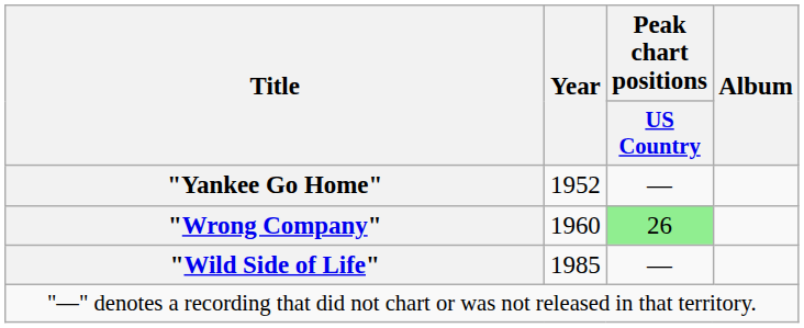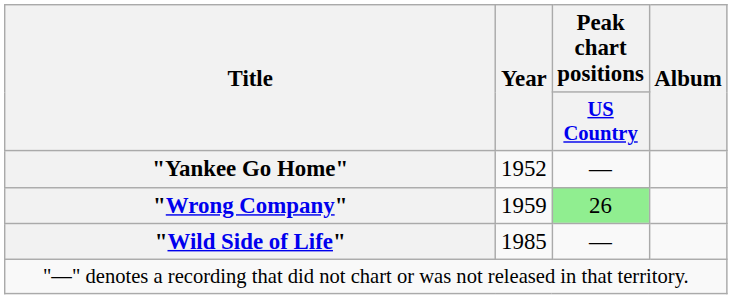 <table class="wikitable plainrowheaders" style="text-align:center;">
 <tr>
 <th scope="col" rowspan="2" style="width:21em;">Title</th>
 <th scope="col" rowspan="2">Year</th>
 <th scope="col" colspan="1">Peak<br>chart<br>positions</th>
 <th scope="col" rowspan="2">Album</th>
 </tr>
 <tr>
 <th scope="col" style="width:3em;font-size:90%;"><a href='#'>US<br>Country</a><br></th>
 </tr>
 <tr>
 <th scope="row">"Yankee Go Home"<br></th>
 <td>1952</td>
 <td>—</td>
 <td></td>
 </tr>
 <tr>
 <th scope="row">"<a href='#'>Wrong Company</a>"<br></th>
-<td>1960</td>
+<td>1959</td>
 <td style="background: lightgreen;">26</td>
 <td></td>
 </tr>
 <tr>
 <th scope="row">"<a href='#'>Wild Side of Life</a>"<br></th>
 <td>1985</td>
 <td>—</td>
 <td></td>
 </tr>
 <tr>
 <td colspan="4" style="font-size:90%">"—" denotes a recording that did not chart or was not released in that territory.</td>
 </tr>
 </table>
